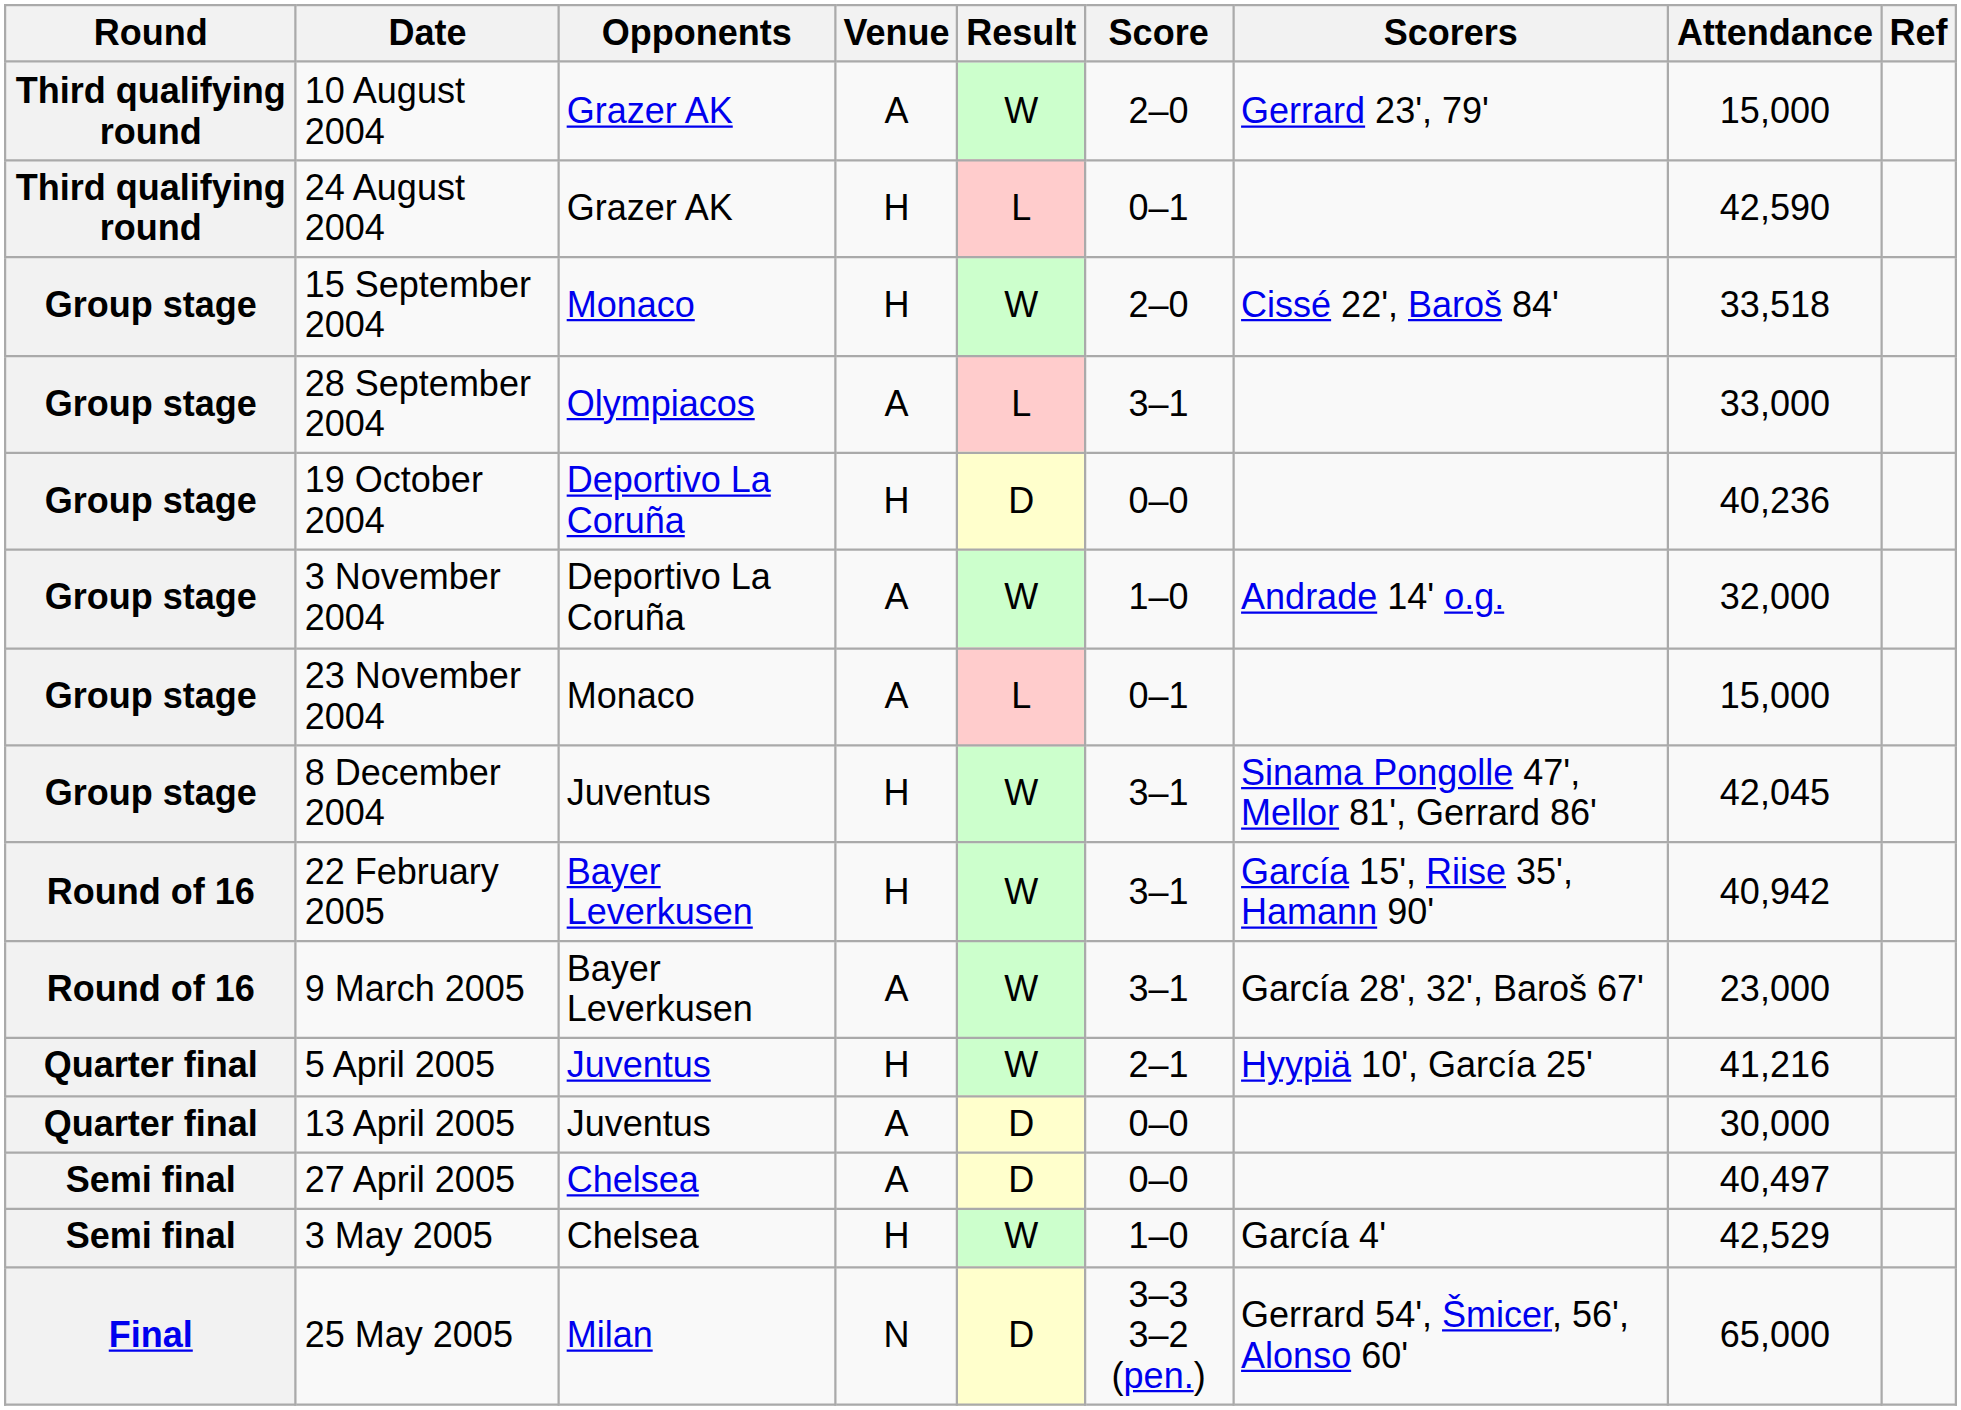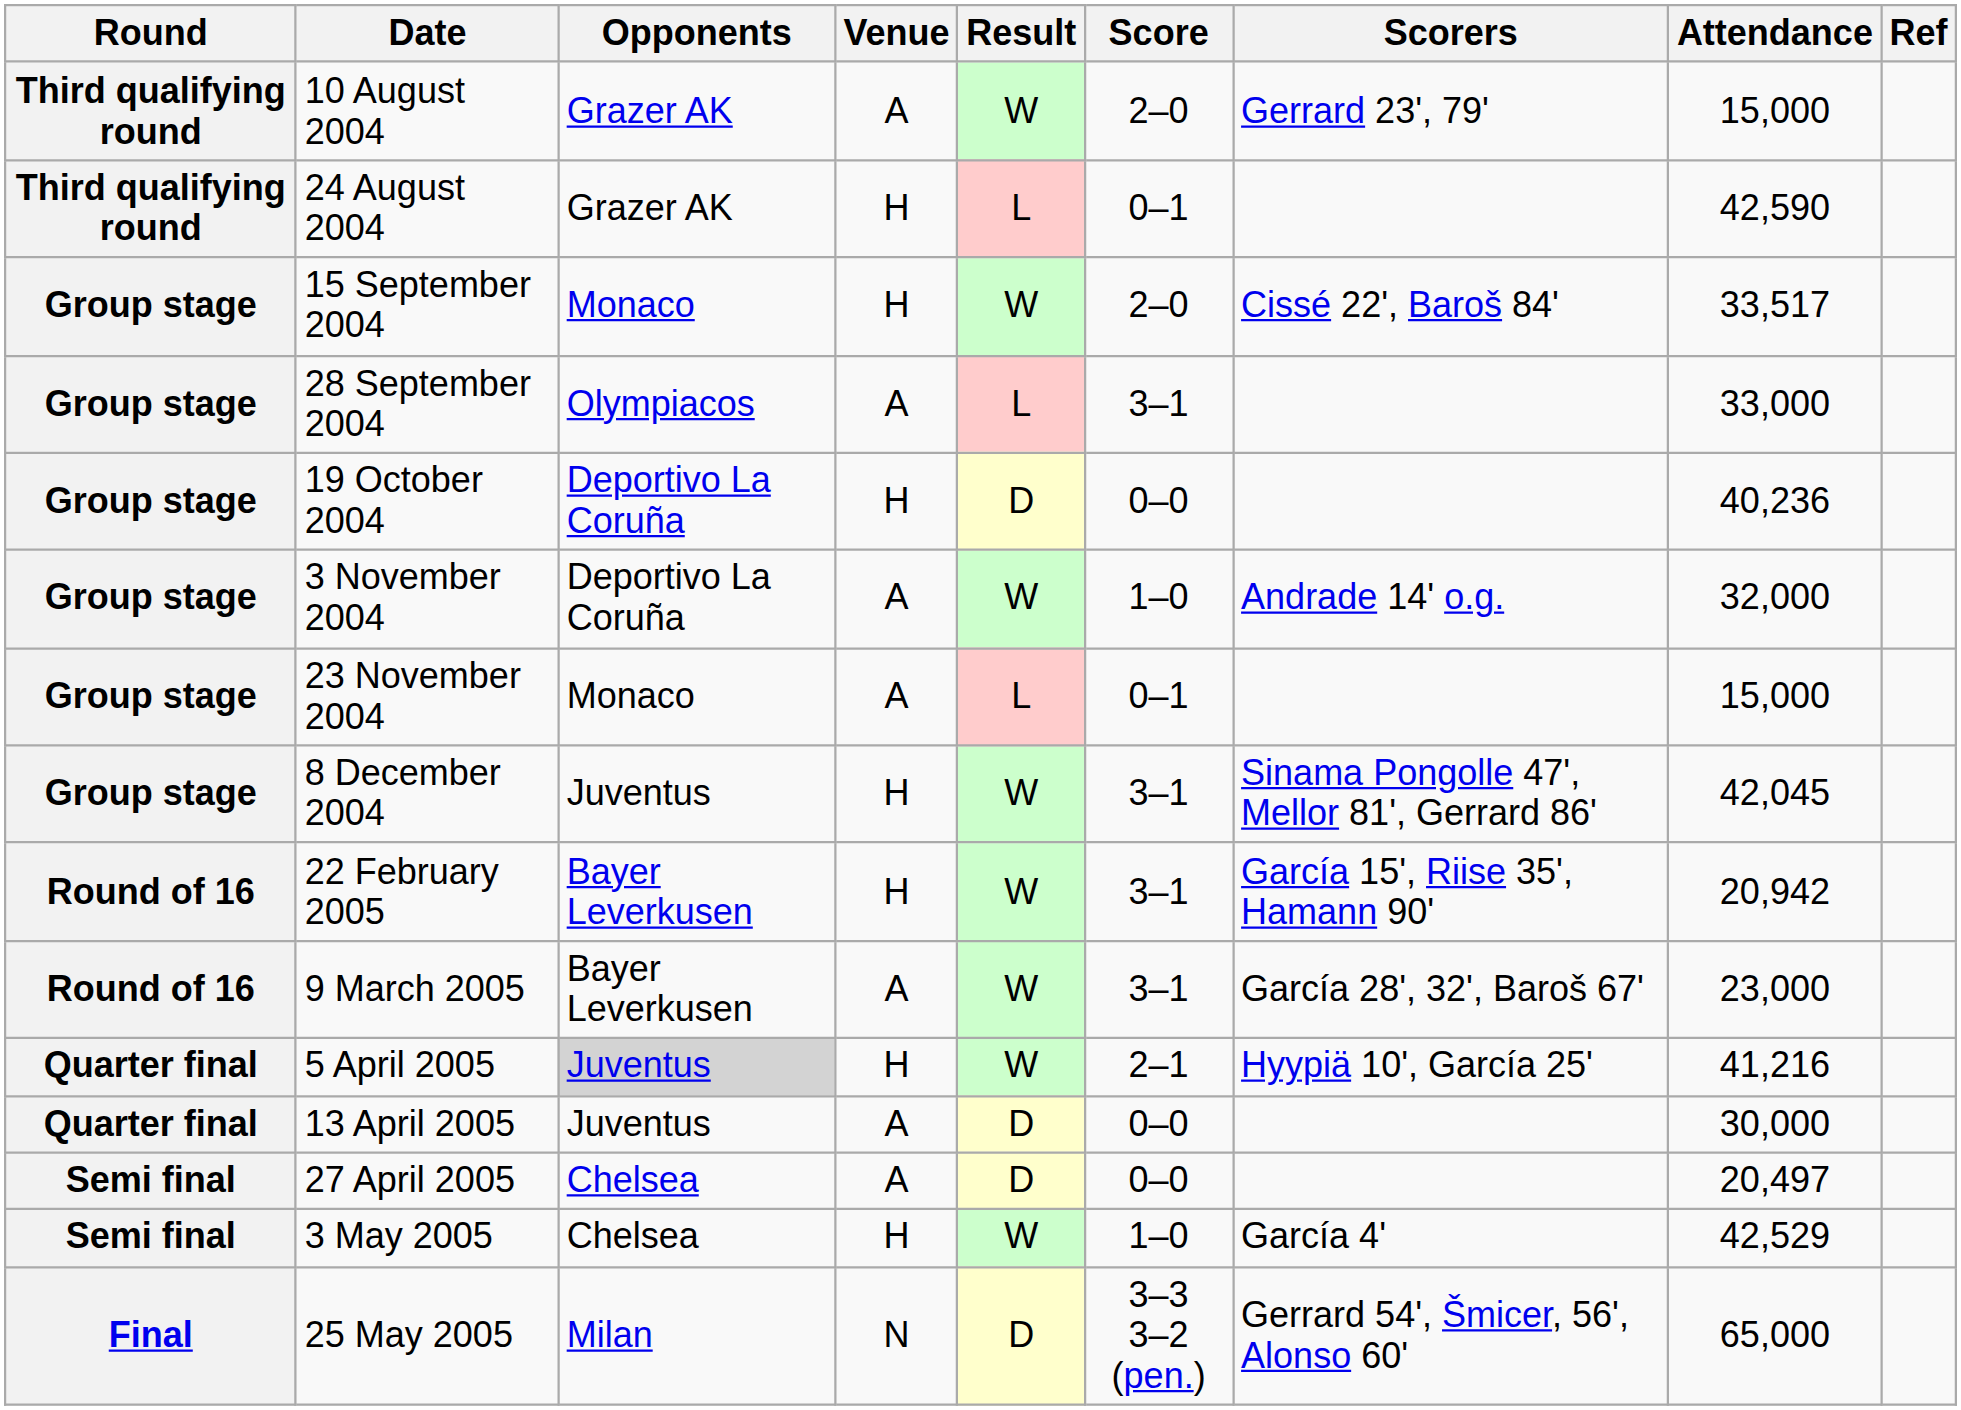 <table class="sortable wikitable plainrowheaders" style="text-align:center">
 <tr>
 <th scope="col">Round</th>
 <th scope="col">Date</th>
 <th scope="col">Opponents</th>
 <th scope="col">Venue</th>
 <th scope="col">Result</th>
 <th scope="col">Score</th>
 <th scope="col">Scorers</th>
 <th scope="col">Attendance</th>
 <th scope="col" class="unsortable">Ref</th>
 </tr>
 <tr>
 <th scope=row>Third qualifying round</th>
 <td align=left>10 August 2004</td>
 <td align=left><a href='#'>Grazer AK</a></td>
 <td>A</td>
 <td style="background:#cfc">W</td>
 <td>2–0</td>
 <td align=left><a href='#'>Gerrard</a> 23', 79'</td>
 <td>15,000</td>
 <td align=center></td>
 </tr>
 <tr>
 <th scope=row>Third qualifying round</th>
 <td align=left>24 August 2004</td>
 <td align=left>Grazer AK</td>
 <td>H</td>
 <td style="background:#fcc">L</td>
 <td>0–1</td>
 <td align=left></td>
 <td>42,590</td>
 <td align=center></td>
 </tr>
 <tr>
 <th scope=row>Group stage</th>
 <td align=left>15 September 2004</td>
 <td align=left><a href='#'>Monaco</a></td>
 <td>H</td>
 <td style="background:#cfc">W</td>
 <td>2–0</td>
 <td align=left><a href='#'>Cissé</a> 22', <a href='#'>Baroš</a> 84'</td>
-<td>33,518</td>
+<td>33,517</td>
 <td align=center></td>
 </tr>
 <tr>
 <th scope=row>Group stage</th>
 <td align=left>28 September 2004</td>
 <td align=left><a href='#'>Olympiacos</a></td>
 <td>A</td>
 <td style="background:#fcc">L</td>
 <td>3–1</td>
 <td align=left></td>
 <td>33,000</td>
 <td align=center></td>
 </tr>
 <tr>
 <th scope=row>Group stage</th>
 <td align=left>19 October 2004</td>
 <td align=left><a href='#'>Deportivo La Coruña</a></td>
 <td>H</td>
 <td style="background:#ffc">D</td>
 <td>0–0</td>
 <td align=left></td>
 <td>40,236</td>
 <td align=center></td>
 </tr>
 <tr>
 <th scope=row>Group stage</th>
 <td align=left>3 November 2004</td>
 <td align=left>Deportivo La Coruña</td>
 <td>A</td>
 <td style="background:#cfc">W</td>
 <td>1–0</td>
 <td align=left><a href='#'>Andrade</a> 14' <a href='#'>o.g.</a></td>
 <td>32,000</td>
 <td align=center></td>
 </tr>
 <tr>
 <th scope=row>Group stage</th>
 <td align=left>23 November 2004</td>
 <td align=left>Monaco</td>
 <td>A</td>
 <td style="background:#fcc">L</td>
 <td>0–1</td>
 <td align=left></td>
 <td>15,000</td>
 <td align=center></td>
 </tr>
 <tr>
 <th scope=row>Group stage</th>
 <td align=left>8 December 2004</td>
 <td align=left>Juventus</td>
 <td>H</td>
 <td style="background:#cfc">W</td>
 <td>3–1</td>
 <td align=left><a href='#'>Sinama Pongolle</a> 47', <a href='#'>Mellor</a> 81', Gerrard 86'</td>
 <td>42,045</td>
 <td align=center></td>
 </tr>
 <tr>
 <th scope=row>Round of 16</th>
 <td align=left>22 February 2005</td>
 <td align=left><a href='#'>Bayer Leverkusen</a></td>
 <td>H</td>
 <td style="background:#cfc">W</td>
 <td>3–1</td>
 <td align=left><a href='#'>García</a> 15', <a href='#'>Riise</a> 35', <a href='#'>Hamann</a> 90'</td>
-<td>40,942</td>
+<td>20,942</td>
 <td align=center></td>
 </tr>
 <tr>
 <th scope=row>Round of 16</th>
 <td align=left>9 March 2005</td>
 <td align=left>Bayer Leverkusen</td>
 <td>A</td>
 <td style="background:#cfc">W</td>
 <td>3–1</td>
 <td align=left>García 28', 32', Baroš 67'</td>
 <td>23,000</td>
 <td align=center></td>
 </tr>
 <tr>
 <th scope=row>Quarter final</th>
 <td align=left>5 April 2005</td>
-<td align=left><a href='#'>Juventus</a></td>
+<td align=left style="background: lightgrey;"><a href='#'>Juventus</a></td>
 <td>H</td>
 <td style="background:#cfc">W</td>
 <td>2–1</td>
 <td align=left><a href='#'>Hyypiä</a> 10', García 25'</td>
 <td>41,216</td>
 <td align=center></td>
 </tr>
 <tr>
 <th scope=row>Quarter final</th>
 <td align=left>13 April 2005</td>
 <td align=left>Juventus</td>
 <td>A</td>
 <td style="background:#ffc">D</td>
 <td>0–0</td>
 <td align=left></td>
 <td>30,000</td>
 <td align=center></td>
 </tr>
 <tr>
 <th scope=row>Semi final</th>
 <td align=left>27 April 2005</td>
 <td align=left><a href='#'>Chelsea</a></td>
 <td>A</td>
 <td style="background:#ffc">D</td>
 <td>0–0</td>
 <td align=left></td>
-<td>40,497</td>
+<td>20,497</td>
 <td align=center></td>
 </tr>
 <tr>
 <th scope=row>Semi final</th>
 <td align=left>3 May 2005</td>
 <td align=left>Chelsea</td>
 <td>H</td>
 <td style="background:#cfc">W</td>
 <td>1–0</td>
 <td align=left>García 4'</td>
 <td>42,529</td>
 <td align=center></td>
 </tr>
 <tr>
 <th scope=row><a href='#'>Final</a></th>
 <td align=left>25 May 2005</td>
 <td align=left><a href='#'>Milan</a></td>
 <td>N</td>
 <td style="background:#ffc">D</td>
 <td>3–3 <br>3–2 (<a href='#'>pen.</a>)</td>
 <td align=left>Gerrard 54', <a href='#'>Šmicer</a>, 56', <a href='#'>Alonso</a> 60'</td>
 <td>65,000</td>
 <td align=center></td>
 </tr>
 </table>
